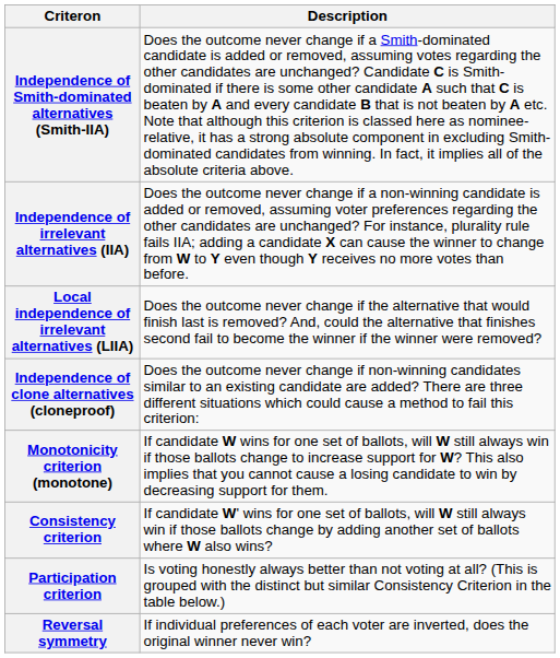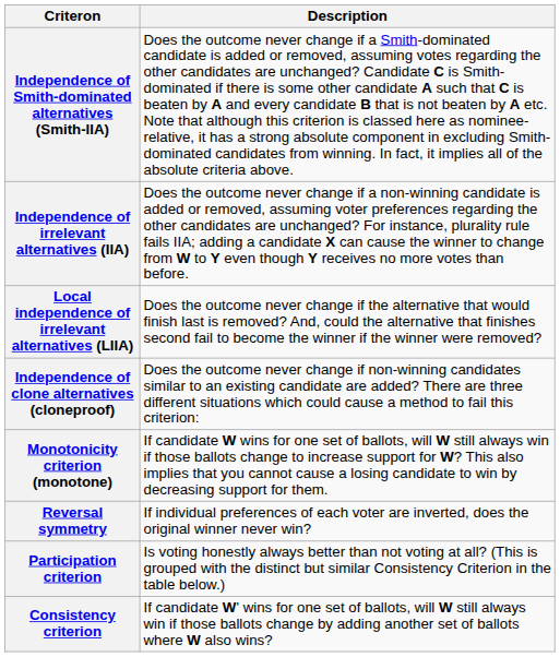 <table class="wikitable">
 <tr>
 <th>Criteron</th>
 <th>Description</th>
 </tr>
 <tr>
 <th><a href='#'>Independence of Smith-dominated alternatives</a> (Smith-IIA)</th>
 <td>Does the outcome never change if a <a href='#'>Smith</a>-dominated candidate is added or removed, assuming votes regarding the other candidates are unchanged? Candidate <strong>C</strong> is Smith-dominated if there is some other candidate <strong>A</strong> such that <strong>C</strong> is beaten by <strong>A</strong> and every candidate <strong>B</strong> that is not beaten by <strong>A</strong> etc. Note that although this criterion is classed here as nominee-relative, it has a strong absolute component in excluding Smith-dominated candidates from winning. In fact, it implies all of the absolute criteria above.</td>
 </tr>
 <tr>
 <th><a href='#'>Independence of irrelevant alternatives</a> (IIA)</th>
 <td>Does the outcome never change if a non-winning candidate is added or removed, assuming voter preferences regarding the other candidates are unchanged? For instance, plurality rule fails IIA; adding a candidate <strong>X</strong> can cause the winner to change from <strong>W</strong> to <strong>Y</strong> even though <strong>Y</strong> receives no more votes than before.</td>
 </tr>
 <tr>
 <th><a href='#'>Local independence of irrelevant alternatives</a> (LIIA)</th>
 <td>Does the outcome never change if the alternative that would finish last is removed? And, could the alternative that finishes second fail to become the winner if the winner were removed?</td>
 </tr>
 <tr>
 <th><a href='#'>Independence of clone alternatives</a> (cloneproof)</th>
 <td>Does the outcome never change if non-winning candidates similar to an existing candidate are added? There are three different situations which could cause a method to fail this criterion:<br></td>
 </tr>
 <tr>
 <th><a href='#'>Monotonicity criterion</a> (monotone)</th>
 <td>If candidate <strong>W</strong> wins for one set of ballots, will <strong>W</strong> still always win if those ballots change to increase support for <strong>W</strong>? This also implies that you cannot cause a losing candidate to win by decreasing support for them.</td>
 </tr>
 <tr>
-<th><a href='#'>Consistency criterion</a></th>
-<td>If candidate <strong>W</strong>' wins for one set of ballots, will <strong>W</strong> still always win if those ballots change by adding another set of ballots where <strong>W</strong> also wins?</td>
+<th><a href='#'>Reversal symmetry</a></th>
+<td>If individual preferences of each voter are inverted, does the original winner never win?</td>
 </tr>
 <tr>
 <th><a href='#'>Participation criterion</a></th>
 <td>Is voting honestly always better than not voting at all? (This is grouped with the distinct but similar Consistency Criterion in the table below.)</td>
 </tr>
 <tr>
-<th><a href='#'>Reversal symmetry</a></th>
-<td>If individual preferences of each voter are inverted, does the original winner never win?</td>
+<th><a href='#'>Consistency criterion</a></th>
+<td>If candidate <strong>W</strong>' wins for one set of ballots, will <strong>W</strong> still always win if those ballots change by adding another set of ballots where <strong>W</strong> also wins?</td>
 </tr>
 </table>
